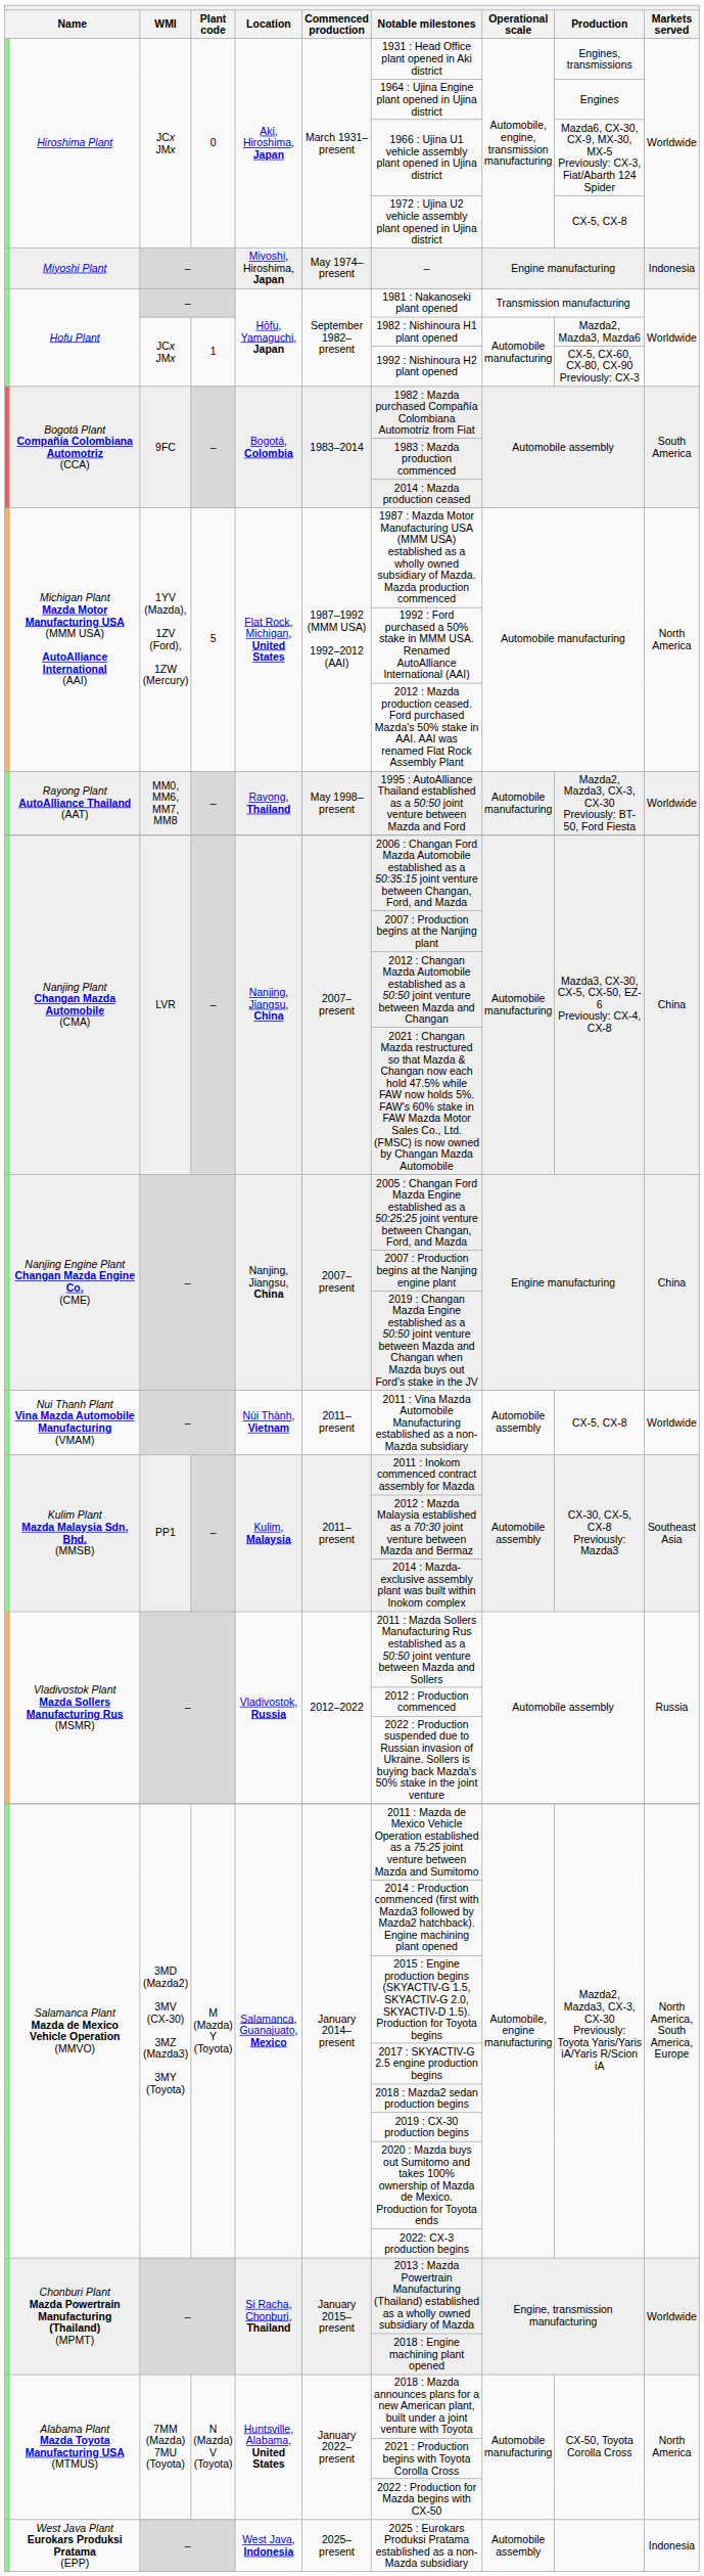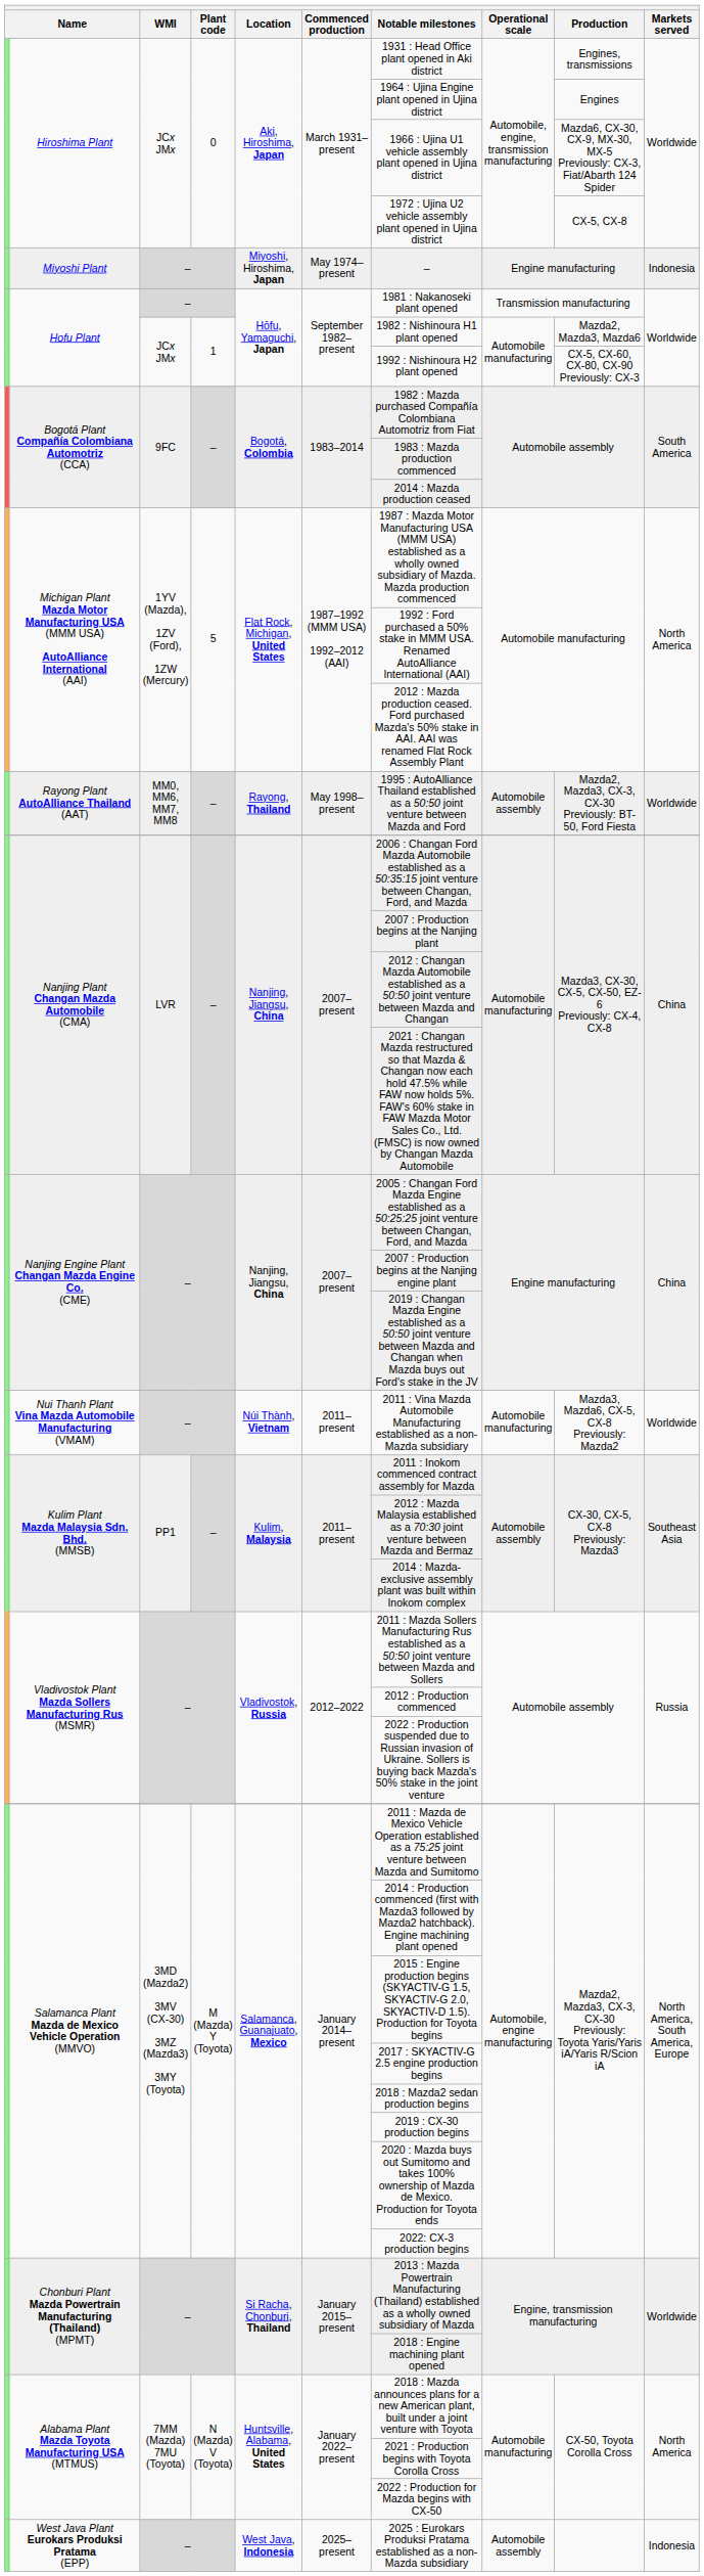 <table class="wikitable" style="text-align: center; width:100%; font-size:85%;" align="left">
 <tr>
 <th style="width:100%;" colspan="10"></th>
 </tr>
 <tr>
 <th style="width:25%;" colspan="2">Name</th>
 <th style="width:5%;">WMI </th>
 <th style="width:5%;">Plant code </th>
 <th style="width:10%;">Location</th>
 <th style="width:10%;">Commenced production</th>
 <th style="width:20%;">Notable milestones</th>
 <th style="width:10%;">Operational scale </th>
 <th style="width:20%;">Production<br></th>
 <th style="width:5%;">Markets<br>served</th>
 </tr>
 <tr>
 <td style="background: #81F781; color: black" rowspan="4"></td>
 <td rowspan="4"><em><a href='#'>Hiroshima Plant</a></em></td>
 <td rowspan="4">JC<em>x</em><br>JM<em>x</em></td>
 <td rowspan="4">0</td>
 <td rowspan="4"><a href='#'>Aki</a>,<br><a href='#'>Hiroshima</a>,<br><strong><a href='#'>Japan</a></strong></td>
 <td rowspan="4">March 1931–present</td>
 <td>1931 : Head Office plant opened in Aki district</td>
 <td rowspan="4">Automobile, engine, transmission manufacturing</td>
 <td rowspan="1">Engines, transmissions</td>
 <td rowspan="4">Worldwide</td>
 </tr>
 <tr>
 <td>1964 : Ujina Engine plant opened in Ujina district</td>
 <td>Engines</td>
 </tr>
 <tr>
 <td>1966 : Ujina U1 vehicle assembly plant opened in Ujina district</td>
 <td>Mazda6, CX-30, CX-9, MX-30, MX-5 <br> Previously: CX-3, Fiat/Abarth 124 Spider</td>
 </tr>
 <tr>
 <td>1972 : Ujina U2 vehicle assembly plant opened in Ujina district</td>
 <td>CX-5, CX-8</td>
 </tr>
 <tr style="background:#EFEFEF">
 <td style="background: #81F781; color: black"></td>
 <td><em><a href='#'>Miyoshi Plant</a></em></td>
 <td style="background:#D8D8D8;" colspan="2">–</td>
 <td><a href='#'>Miyoshi</a>,<br>Hiroshima,<br><strong>Japan</strong></td>
 <td>May 1974–present</td>
 <td>–</td>
 <td colspan="2">Engine manufacturing</td>
 <td>Indonesia</td>
 </tr>
 <tr>
 <td style="background: #81F781; color: black" rowspan="3"></td>
 <td rowspan="3"><em><a href='#'>Hofu Plant</a></em></td>
 <td style="background:#D8D8D8;" rowspan="1" colspan="2">–</td>
 <td rowspan="3"><a href='#'>Hōfu</a>,<br><a href='#'>Yamaguchi</a>,<br><strong>Japan</strong></td>
 <td rowspan="3">September 1982–present</td>
 <td>1981 : Nakanoseki plant opened</td>
 <td colspan="2">Transmission manufacturing</td>
 <td rowspan="3">Worldwide</td>
 </tr>
 <tr>
 <td rowspan="2">JC<em>x</em><br>JM<em>x</em></td>
 <td rowspan="2">1</td>
 <td>1982 : Nishinoura H1 plant opened</td>
 <td rowspan="2">Automobile manufacturing</td>
 <td>Mazda2, Mazda3, Mazda6</td>
 </tr>
 <tr>
 <td>1992 : Nishinoura H2 plant opened</td>
 <td>CX-5, CX-60, CX-80, CX-90 <br> Previously: CX-3</td>
 </tr>
 <tr style="background:#EFEFEF">
 <td style="background: #FA5858; color: black" rowspan="3"></td>
 <td rowspan="3"><em>Bogotá Plant</em><br><strong><a href='#'>Compañía Colombiana Automotriz</a></strong><br>(CCA)</td>
 <td rowspan="3">9FC</td>
 <td style="background:#D8D8D8;" rowspan="3" colspan="1">–</td>
 <td rowspan="3"><a href='#'>Bogotá</a>,<br><strong><a href='#'>Colombia</a></strong></td>
 <td rowspan="3">1983–2014</td>
 <td>1982 : Mazda purchased Compañía Colombiana Automotriz from Fiat</td>
 <td rowspan="3" colspan="2">Automobile assembly</td>
 <td rowspan="3">South America</td>
 </tr>
 <tr style="background:#EFEFEF">
 <td>1983 : Mazda production commenced</td>
 </tr>
 <tr style="background:#EFEFEF">
 <td>2014 : Mazda production ceased</td>
 </tr>
 <tr>
 <td style="background: #FFAF55; color: black" rowspan="3"></td>
 <td rowspan="3"><em>Michigan Plant</em><br><a href='#'><strong>Mazda Motor Manufacturing USA</strong></a><br>(MMM USA)<br><br><strong><a href='#'>AutoAlliance International</a></strong><br>(AAI)</td>
 <td rowspan="3">1YV (Mazda),<br><br> 1ZV (Ford),<br><br> 1ZW (Mercury)</td>
 <td rowspan="3">5</td>
 <td rowspan="3"><a href='#'>Flat Rock</a>,<br><a href='#'>Michigan</a>,<br><strong><a href='#'>United States</a></strong></td>
 <td rowspan="3">1987–1992 (MMM USA) <br><br> 1992–2012 (AAI)</td>
 <td>1987 : Mazda Motor Manufacturing USA (MMM USA) established as a wholly owned subsidiary of Mazda. Mazda production commenced</td>
 <td rowspan="3" colspan="2">Automobile manufacturing</td>
 <td rowspan="3">North America</td>
 </tr>
 <tr>
 <td>1992 : Ford purchased a 50% stake in MMM USA. Renamed AutoAlliance International (AAI)</td>
 </tr>
 <tr>
 <td>2012 : Mazda production ceased. Ford purchased Mazda's 50% stake in AAI. AAI was renamed Flat Rock Assembly Plant</td>
 </tr>
 <tr style="background:#EFEFEF">
 <td style="background: #81F781; color: black"></td>
 <td><em>Rayong Plant</em><br><strong><a href='#'>AutoAlliance Thailand</a></strong><br>(AAT)</td>
 <td>MM0, MM6, MM7, MM8</td>
 <td style="background:#D8D8D8;">–</td>
 <td><a href='#'>Rayong</a>,<br><strong><a href='#'>Thailand</a></strong></td>
 <td>May 1998–present</td>
 <td>1995 : AutoAlliance Thailand established as a <em>50:50</em> joint venture between Mazda and Ford</td>
-<td>Automobile manufacturing</td>
+<td>Automobile assembly</td>
 <td>Mazda2, Mazda3, CX-3, CX-30 Previously: BT-50, Ford Fiesta</td>
 <td>Worldwide</td>
 </tr>
 <tr>
 </tr>
 <tr style="background:#EFEFEF">
 <td style="background: #81F781; color: black" rowspan="4"></td>
 <td rowspan="4"><em>Nanjing Plant</em><br><a href='#'><strong>Changan Mazda Automobile</strong></a><br>(CMA)</td>
 <td rowspan="4">LVR</td>
 <td style="background:#D8D8D8;" rowspan="4">–</td>
 <td rowspan="4"><a href='#'>Nanjing</a>, <a href='#'>Jiangsu</a>,<br><strong><a href='#'>China</a></strong></td>
 <td rowspan="4">2007–present</td>
 <td>2006 : Changan Ford Mazda Automobile established as a <em>50:35:15</em> joint venture between Changan, Ford, and Mazda</td>
 <td rowspan="4">Automobile manufacturing</td>
 <td rowspan="4">Mazda3, CX-30, CX-5, CX-50, EZ-6 <br> Previously: CX-4, CX-8</td>
 <td rowspan="4">China</td>
 </tr>
 <tr style="background:#EFEFEF">
 <td>2007 : Production begins at the Nanjing plant</td>
 </tr>
 <tr style="background:#EFEFEF">
 <td>2012 : Changan Mazda Automobile established as a <em>50:50</em> joint venture between Mazda and Changan</td>
 </tr>
 <tr style="background:#EFEFEF">
 <td>2021 : Changan Mazda restructured so that Mazda & Changan now each hold 47.5% while FAW now holds 5%. FAW's 60% stake in FAW Mazda Motor Sales Co., Ltd. (FMSC) is now owned by Changan Mazda Automobile</td>
 </tr>
 <tr style="background:#EFEFEF">
 <td style="background: #81F781; color: black" rowspan="3"></td>
 <td rowspan="3"><em>Nanjing Engine Plant</em><br><a href='#'><strong>Changan Mazda Engine Co.</strong></a><br>(CME)</td>
 <td style="background:#D8D8D8;" rowspan="3" colspan="2">–</td>
 <td rowspan="3">Nanjing, Jiangsu,<br><strong>China</strong></td>
 <td rowspan="3">2007–present</td>
 <td>2005 : Changan Ford Mazda Engine established as a <em>50:25:25</em> joint venture between Changan, Ford, and Mazda</td>
 <td rowspan="3" colspan="2">Engine manufacturing</td>
 <td rowspan="3">China</td>
 </tr>
 <tr style="background:#EFEFEF">
 <td>2007 : Production begins at the Nanjing engine plant</td>
 </tr>
 <tr style="background:#EFEFEF">
 <td>2019 : Changan Mazda Engine established as a <em>50:50</em> joint venture between Mazda and Changan when Mazda buys out Ford's stake in the JV</td>
 </tr>
 <tr>
 <td style="background: #81F781; color: black"></td>
 <td><em>Nui Thanh Plant</em><br><strong><a href='#'>Vina Mazda Automobile Manufacturing</a></strong><br>(VMAM)</td>
 <td style="background:#D8D8D8;" colspan="2">–</td>
 <td><a href='#'>Núi Thành</a>,<br><strong><a href='#'>Vietnam</a></strong></td>
 <td>2011–present</td>
 <td>2011 : Vina Mazda Automobile Manufacturing established as a non-Mazda subsidiary</td>
-<td>Automobile assembly</td>
-<td>CX-5, CX-8</td>
+<td>Automobile manufacturing</td>
+<td>Mazda3, Mazda6, CX-5, CX-8<br>Previously: Mazda2</td>
 <td>Worldwide</td>
 </tr>
 <tr style="background:#EFEFEF">
 <td style="background: #81F781; color: black" rowspan="3"></td>
 <td rowspan="3"><em>Kulim Plant</em><br><a href='#'><strong>Mazda Malaysia Sdn. Bhd.</strong></a><br>(MMSB)</td>
 <td rowspan="3">PP1</td>
 <td style="background:#D8D8D8;" rowspan="3">–</td>
 <td rowspan="3"><a href='#'>Kulim</a>,<br><strong><a href='#'>Malaysia</a></strong></td>
 <td rowspan="3">2011–present</td>
 <td>2011 : Inokom commenced contract assembly for Mazda</td>
 <td rowspan="3">Automobile assembly</td>
 <td rowspan="3">CX-30, CX-5, CX-8 <br> Previously: Mazda3</td>
 <td rowspan="3">Southeast Asia</td>
 </tr>
 <tr style="background:#EFEFEF">
 <td>2012 : Mazda Malaysia established as a <em>70:30</em> joint venture between Mazda and Bermaz</td>
 </tr>
 <tr style="background:#EFEFEF">
 <td>2014 : Mazda-exclusive assembly plant was built within Inokom complex</td>
 </tr>
 <tr>
 <td style="background: #FFAF55; color: black" rowspan="3"></td>
 <td rowspan="3"><em>Vladivostok Plant</em><br><a href='#'><strong>Mazda Sollers Manufacturing Rus</strong></a><br>(MSMR)</td>
 <td style="background:#D8D8D8;" rowspan="3" colspan="2">–</td>
 <td rowspan="3"><a href='#'>Vladivostok</a>,<br><strong><a href='#'>Russia</a></strong></td>
 <td rowspan="3">2012–2022</td>
 <td>2011 : Mazda Sollers Manufacturing Rus established as a <em>50:50</em> joint venture between Mazda and Sollers</td>
 <td rowspan="3" colspan="2">Automobile assembly</td>
 <td rowspan="3">Russia</td>
 </tr>
 <tr>
 <td>2012 : Production commenced</td>
 </tr>
 <tr>
 <td>2022 : Production suspended due to Russian invasion of Ukraine. Sollers is buying back Mazda's 50% stake in the joint venture</td>
 </tr>
 <tr>
 </tr>
 <tr style="background:#EFEFEF">
 </tr>
 <tr>
 <td style="background: #81F781; color: black" rowspan="8"></td>
 <td rowspan="8"><em>Salamanca Plant</em><br><strong>Mazda de Mexico Vehicle Operation</strong><br>(MMVO)</td>
 <td rowspan="8">3MD (Mazda2)<br><br> 3MV (CX-30)<br><br> 3MZ (Mazda3)<br><br> 3MY (Toyota)</td>
 <td rowspan="8">M (Mazda) Y (Toyota)</td>
 <td rowspan="8"><a href='#'>Salamanca</a>, <a href='#'>Guanajuato</a>,<br><strong><a href='#'>Mexico</a></strong></td>
 <td rowspan="8">January 2014–present</td>
 <td>2011 : Mazda de Mexico Vehicle Operation established as a <em>75:25</em> joint venture between Mazda and Sumitomo</td>
 <td rowspan="8">Automobile, engine manufacturing</td>
 <td rowspan="8">Mazda2, Mazda3, CX-3, CX-30 <br> Previously: Toyota Yaris/Yaris iA/Yaris R/Scion iA</td>
 <td rowspan="8">North America, South America, Europe</td>
 </tr>
 <tr>
 <td>2014 : Production commenced (first with Mazda3 followed by Mazda2 hatchback). Engine machining plant opened</td>
 </tr>
 <tr>
 <td>2015 : Engine production begins (SKYACTIV-G 1.5, SKYACTIV-G 2.0, SKYACTIV-D 1.5). Production for Toyota begins</td>
 </tr>
 <tr>
 <td>2017 : SKYACTIV-G 2.5 engine production begins</td>
 </tr>
 <tr>
 <td>2018 : Mazda2 sedan production begins</td>
 </tr>
 <tr>
 <td>2019 : CX-30 production begins</td>
 </tr>
 <tr>
 <td>2020 : Mazda buys out Sumitomo and takes 100% ownership of Mazda de Mexico. Production for Toyota ends</td>
 </tr>
 <tr>
 <td>2022: CX-3 production begins</td>
 </tr>
 <tr style="background:#EFEFEF">
 <td style="background: #81F781; color: black" rowspan="2"></td>
 <td rowspan="2"><em>Chonburi Plant</em><br><strong>Mazda Powertrain Manufacturing (Thailand)</strong><br>(MPMT)</td>
 <td style="background:#D8D8D8;" rowspan="2" colspan="2">–</td>
 <td rowspan="2"><a href='#'>Si Racha</a>, <a href='#'>Chonburi</a>,<br><strong>Thailand</strong></td>
 <td rowspan="2">January 2015–present</td>
 <td>2013 : Mazda Powertrain Manufacturing (Thailand) established as a wholly owned subsidiary of Mazda</td>
 <td rowspan="2" colspan="2">Engine, transmission manufacturing</td>
 <td rowspan="2">Worldwide</td>
 </tr>
 <tr style="background:#EFEFEF">
 <td>2018 : Engine machining plant opened</td>
 </tr>
 <tr>
 <td style="background: #81F781; color: black" rowspan="3"></td>
 <td rowspan="3"><em>Alabama Plant</em><br><strong><a href='#'>Mazda Toyota Manufacturing USA</a></strong><br>(MTMUS)</td>
 <td rowspan="3">7MM (Mazda) 7MU (Toyota)</td>
 <td rowspan="3">N (Mazda) V (Toyota)</td>
 <td rowspan="3"><a href='#'>Huntsville</a>,<br><a href='#'>Alabama</a>,<br><strong>United States</strong></td>
 <td rowspan="3">January 2022–present</td>
 <td>2018 : Mazda announces plans for a new American plant, built under a joint venture with Toyota</td>
 <td rowspan="3">Automobile manufacturing</td>
 <td rowspan="3">CX-50, Toyota Corolla Cross</td>
 <td rowspan="3">North America</td>
 </tr>
 <tr>
 <td>2021 : Production begins with Toyota Corolla Cross</td>
 </tr>
 <tr>
 <td>2022 : Production for Mazda begins with CX-50</td>
 </tr>
 <tr>
 <td style="background: #81F781; color: black"></td>
 <td><em>West Java Plant</em><br><strong>Eurokars Produksi Pratama</strong><br>(EPP)</td>
 <td style="background:#D8D8D8;" colspan="2">–</td>
 <td><a href='#'>West Java</a>,<br><strong><a href='#'>Indonesia</a></strong></td>
 <td>2025–present</td>
 <td>2025 : Eurokars Produksi Pratama established as a non-Mazda subsidiary</td>
 <td>Automobile assembly</td>
 <td></td>
 <td>Indonesia</td>
 </tr>
 </table>
